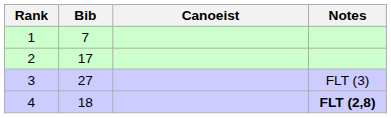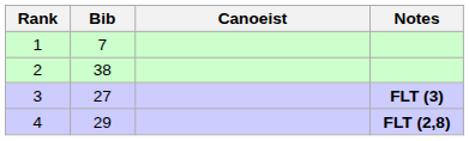 <table class="wikitable" style="font-size:90%; text-align:center">
 <tr>
 <th width="50">Rank</th>
 <th width="50">Bib</th>
 <th width="200">Canoeist</th>
 <th width="75">Notes</th>
 </tr>
 <tr bgcolor="#CCFFCC">
 <td>1</td>
 <td>7</td>
 <td align="left"></td>
 <td></td>
 </tr>
 <tr bgcolor="#CCFFCC">
 <td>2</td>
-<td>17</td>
+<td>38</td>
 <td align="left"></td>
 <td></td>
 </tr>
 <tr bgcolor="#CCCCFF">
 <td>3</td>
 <td>27</td>
 <td align="left"></td>
-<td>FLT (3)</td>
+<td><strong>FLT (3)</strong></td>
 </tr>
 <tr bgcolor="#CCCCFF">
 <td>4</td>
-<td>18</td>
+<td>29</td>
 <td align="left"></td>
 <td><strong>FLT (2,8)</strong></td>
 </tr>
 </table>
